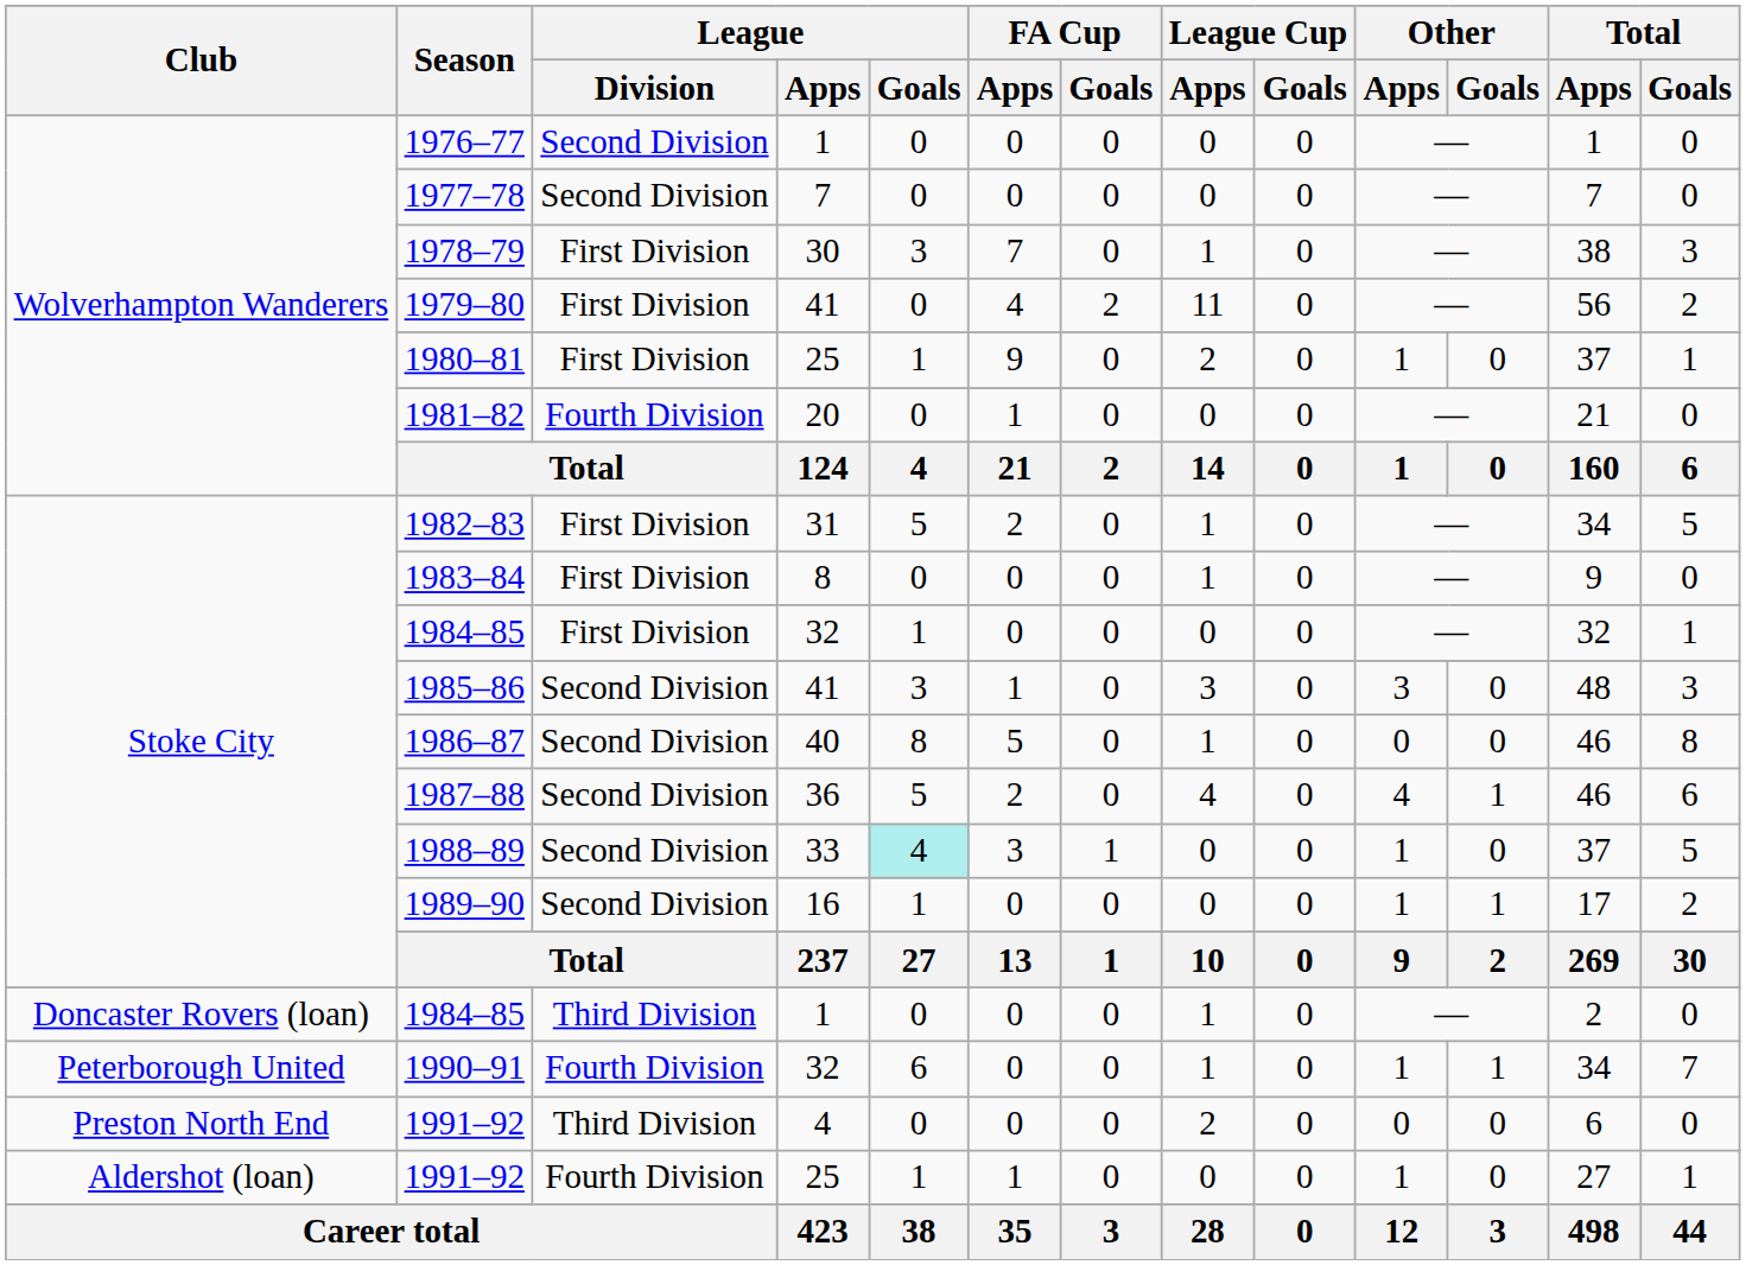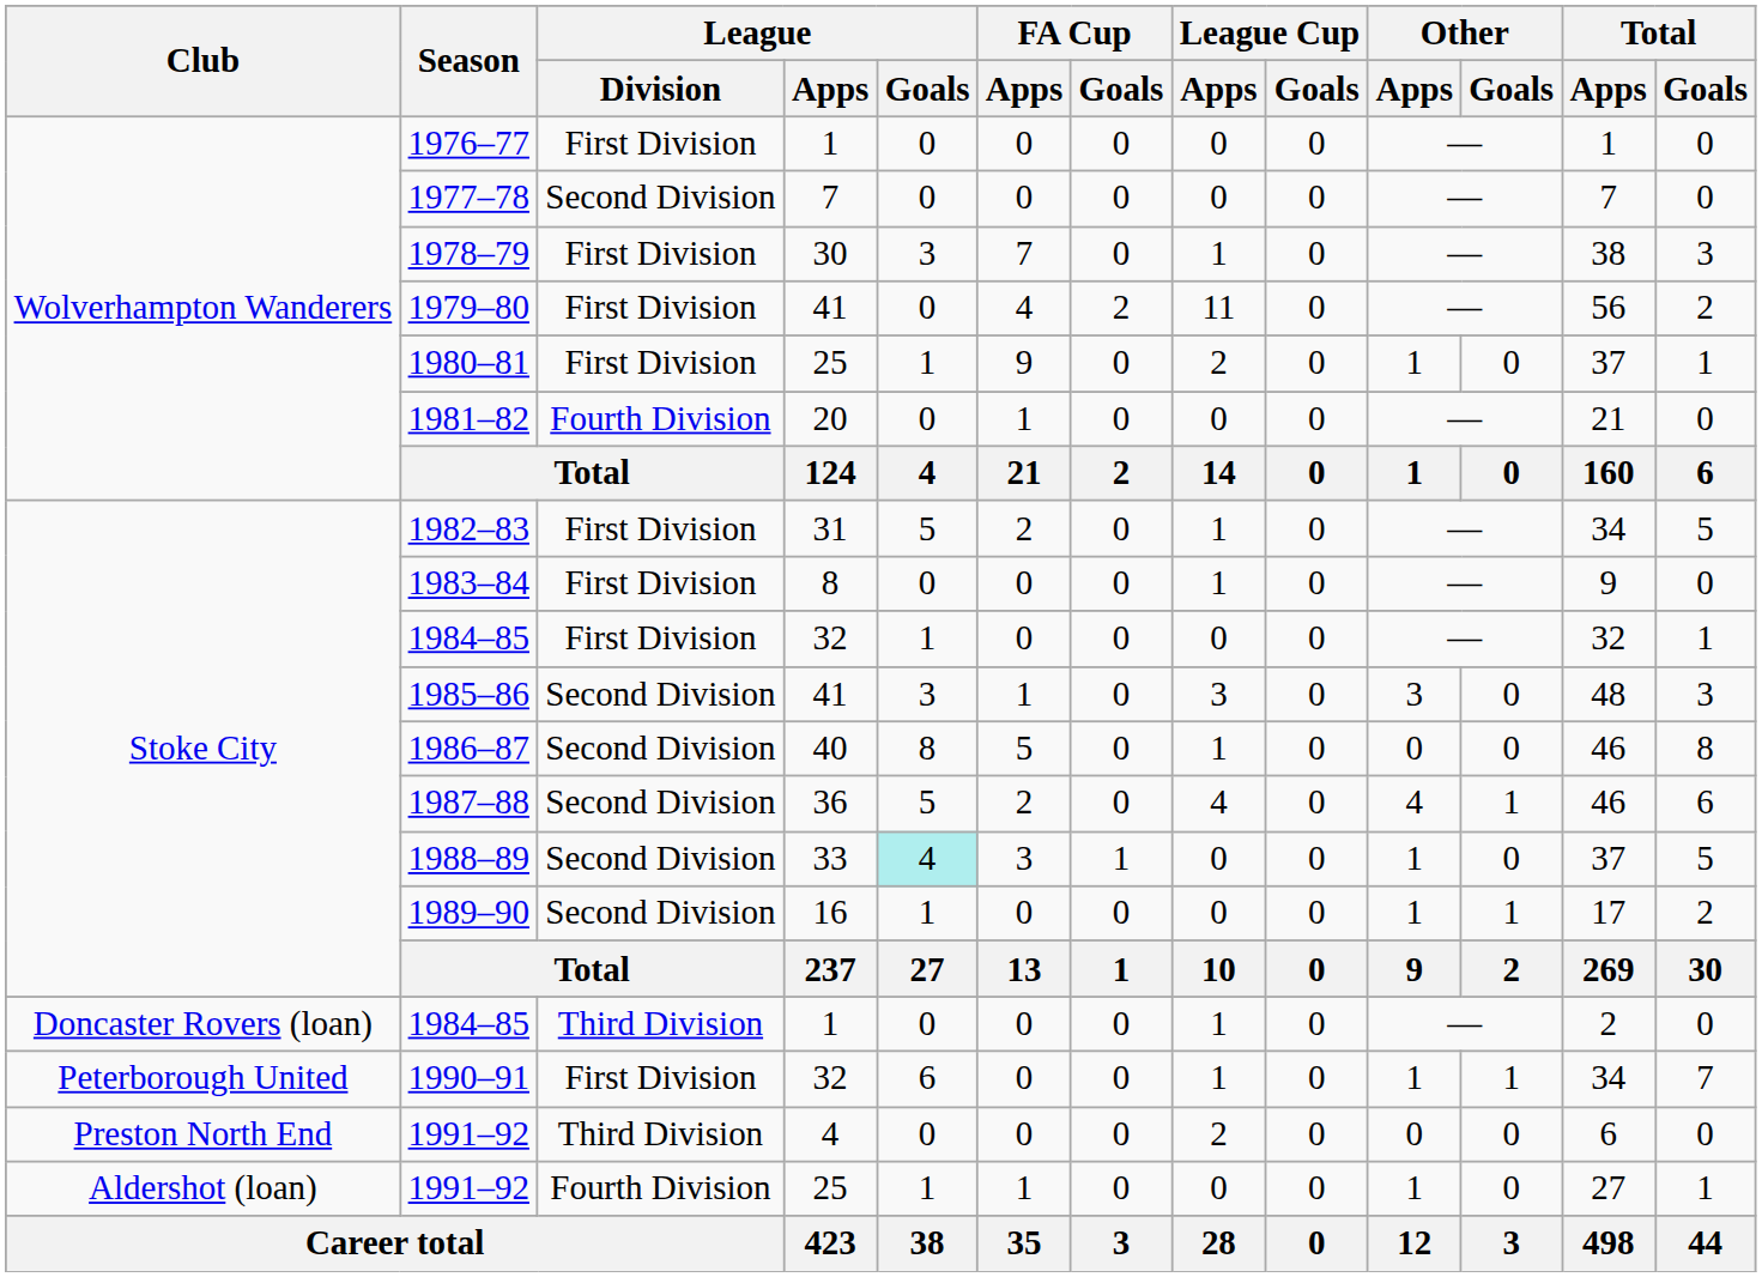 <table class="wikitable" style="text-align: center;">
 <tr>
 <th rowspan="2">Club</th>
 <th rowspan="2">Season</th>
 <th colspan="3">League</th>
 <th colspan="2">FA Cup</th>
 <th colspan="2">League Cup</th>
 <th colspan="2">Other</th>
 <th colspan="2">Total</th>
 </tr>
 <tr>
 <th>Division</th>
 <th>Apps</th>
 <th>Goals</th>
 <th>Apps</th>
 <th>Goals</th>
 <th>Apps</th>
 <th>Goals</th>
 <th>Apps</th>
 <th>Goals</th>
 <th>Apps</th>
 <th>Goals</th>
 </tr>
 <tr>
 <td rowspan="7"><a href='#'>Wolverhampton Wanderers</a></td>
 <td><a href='#'>1976–77</a></td>
-<td><a href='#'>Second Division</a></td>
+<td>First Division</td>
 <td>1</td>
 <td>0</td>
 <td>0</td>
 <td>0</td>
 <td>0</td>
 <td>0</td>
 <td colspan="2">—</td>
 <td>1</td>
 <td>0</td>
 </tr>
 <tr>
 <td><a href='#'>1977–78</a></td>
 <td>Second Division</td>
 <td>7</td>
 <td>0</td>
 <td>0</td>
 <td>0</td>
 <td>0</td>
 <td>0</td>
 <td colspan="2">—</td>
 <td>7</td>
 <td>0</td>
 </tr>
 <tr>
 <td><a href='#'>1978–79</a></td>
 <td>First Division</td>
 <td>30</td>
 <td>3</td>
 <td>7</td>
 <td>0</td>
 <td>1</td>
 <td>0</td>
 <td colspan="2">—</td>
 <td>38</td>
 <td>3</td>
 </tr>
 <tr>
 <td><a href='#'>1979–80</a></td>
 <td>First Division</td>
 <td>41</td>
 <td>0</td>
 <td>4</td>
 <td>2</td>
 <td>11</td>
 <td>0</td>
 <td colspan="2">—</td>
 <td>56</td>
 <td>2</td>
 </tr>
 <tr>
 <td><a href='#'>1980–81</a></td>
 <td>First Division</td>
 <td>25</td>
 <td>1</td>
 <td>9</td>
 <td>0</td>
 <td>2</td>
 <td>0</td>
 <td>1</td>
 <td>0</td>
 <td>37</td>
 <td>1</td>
 </tr>
 <tr>
 <td><a href='#'>1981–82</a></td>
 <td><a href='#'>Fourth Division</a></td>
 <td>20</td>
 <td>0</td>
 <td>1</td>
 <td>0</td>
 <td>0</td>
 <td>0</td>
 <td colspan="2">—</td>
 <td>21</td>
 <td>0</td>
 </tr>
 <tr>
 <th colspan="2">Total</th>
 <th>124</th>
 <th>4</th>
 <th>21</th>
 <th>2</th>
 <th>14</th>
 <th>0</th>
 <th>1</th>
 <th>0</th>
 <th>160</th>
 <th>6</th>
 </tr>
 <tr>
 <td rowspan="9"><a href='#'>Stoke City</a></td>
 <td><a href='#'>1982–83</a></td>
 <td>First Division</td>
 <td>31</td>
 <td>5</td>
 <td>2</td>
 <td>0</td>
 <td>1</td>
 <td>0</td>
 <td colspan="2">—</td>
 <td>34</td>
 <td>5</td>
 </tr>
 <tr>
 <td><a href='#'>1983–84</a></td>
 <td>First Division</td>
 <td>8</td>
 <td>0</td>
 <td>0</td>
 <td>0</td>
 <td>1</td>
 <td>0</td>
 <td colspan="2">—</td>
 <td>9</td>
 <td>0</td>
 </tr>
 <tr>
 <td><a href='#'>1984–85</a></td>
 <td>First Division</td>
 <td>32</td>
 <td>1</td>
 <td>0</td>
 <td>0</td>
 <td>0</td>
 <td>0</td>
 <td colspan="2">—</td>
 <td>32</td>
 <td>1</td>
 </tr>
 <tr>
 <td><a href='#'>1985–86</a></td>
 <td>Second Division</td>
 <td>41</td>
 <td>3</td>
 <td>1</td>
 <td>0</td>
 <td>3</td>
 <td>0</td>
 <td>3</td>
 <td>0</td>
 <td>48</td>
 <td>3</td>
 </tr>
 <tr>
 <td><a href='#'>1986–87</a></td>
 <td>Second Division</td>
 <td>40</td>
 <td>8</td>
 <td>5</td>
 <td>0</td>
 <td>1</td>
 <td>0</td>
 <td>0</td>
 <td>0</td>
 <td>46</td>
 <td>8</td>
 </tr>
 <tr>
 <td><a href='#'>1987–88</a></td>
 <td>Second Division</td>
 <td>36</td>
 <td>5</td>
 <td>2</td>
 <td>0</td>
 <td>4</td>
 <td>0</td>
 <td>4</td>
 <td>1</td>
 <td>46</td>
 <td>6</td>
 </tr>
 <tr>
 <td><a href='#'>1988–89</a></td>
 <td>Second Division</td>
 <td>33</td>
 <td style="background: paleturquoise;">4</td>
 <td>3</td>
 <td>1</td>
 <td>0</td>
 <td>0</td>
 <td>1</td>
 <td>0</td>
 <td>37</td>
 <td>5</td>
 </tr>
 <tr>
 <td><a href='#'>1989–90</a></td>
 <td>Second Division</td>
 <td>16</td>
 <td>1</td>
 <td>0</td>
 <td>0</td>
 <td>0</td>
 <td>0</td>
 <td>1</td>
 <td>1</td>
 <td>17</td>
 <td>2</td>
 </tr>
 <tr>
 <th colspan="2">Total</th>
 <th>237</th>
 <th>27</th>
 <th>13</th>
 <th>1</th>
 <th>10</th>
 <th>0</th>
 <th>9</th>
 <th>2</th>
 <th>269</th>
 <th>30</th>
 </tr>
 <tr>
 <td><a href='#'>Doncaster Rovers</a> (loan)</td>
 <td><a href='#'>1984–85</a></td>
 <td><a href='#'>Third Division</a></td>
 <td>1</td>
 <td>0</td>
 <td>0</td>
 <td>0</td>
 <td>1</td>
 <td>0</td>
 <td colspan="2">—</td>
 <td>2</td>
 <td>0</td>
 </tr>
 <tr>
 <td><a href='#'>Peterborough United</a></td>
 <td><a href='#'>1990–91</a></td>
-<td><a href='#'>Fourth Division</a></td>
+<td>First Division</td>
 <td>32</td>
 <td>6</td>
 <td>0</td>
 <td>0</td>
 <td>1</td>
 <td>0</td>
 <td>1</td>
 <td>1</td>
 <td>34</td>
 <td>7</td>
 </tr>
 <tr>
 <td><a href='#'>Preston North End</a></td>
 <td><a href='#'>1991–92</a></td>
 <td>Third Division</td>
 <td>4</td>
 <td>0</td>
 <td>0</td>
 <td>0</td>
 <td>2</td>
 <td>0</td>
 <td>0</td>
 <td>0</td>
 <td>6</td>
 <td>0</td>
 </tr>
 <tr>
 <td><a href='#'>Aldershot</a> (loan)</td>
 <td><a href='#'>1991–92</a></td>
 <td>Fourth Division</td>
 <td>25</td>
 <td>1</td>
 <td>1</td>
 <td>0</td>
 <td>0</td>
 <td>0</td>
 <td>1</td>
 <td>0</td>
 <td>27</td>
 <td>1</td>
 </tr>
 <tr>
 <th colspan="3">Career total</th>
 <th>423</th>
 <th>38</th>
 <th>35</th>
 <th>3</th>
 <th>28</th>
 <th>0</th>
 <th>12</th>
 <th>3</th>
 <th>498</th>
 <th>44</th>
 </tr>
 </table>
